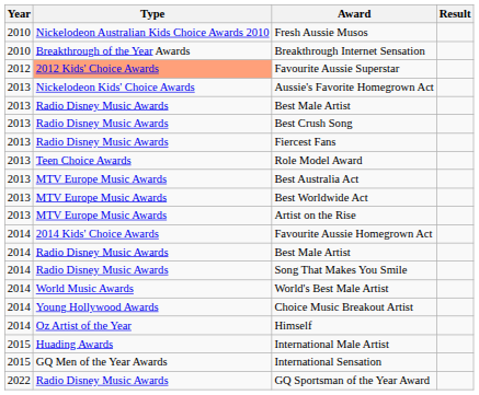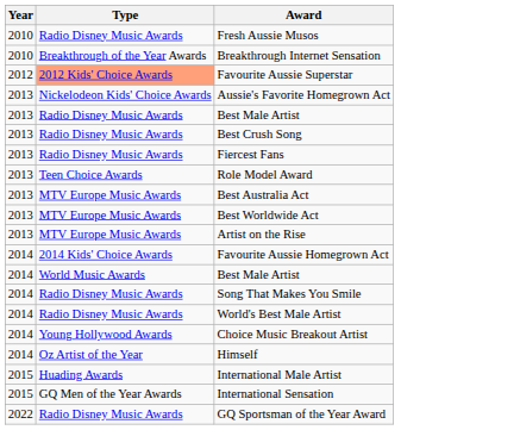 <table class="wikitable sortable">
 <tr>
 <th>Year</th>
 <th>Type</th>
 <th>Award</th>
-<th>Result</th>
 </tr>
 <tr>
 <td>2010</td>
-<td><a href='#'>Nickelodeon Australian Kids Choice Awards 2010</a></td>
+<td><a href='#'>Radio Disney Music Awards</a></td>
 <td>Fresh Aussie Musos</td>
-<td></td>
 </tr>
 <tr>
 <td>2010</td>
 <td><a href='#'>Breakthrough of the Year</a> Awards</td>
 <td>Breakthrough Internet Sensation</td>
-<td></td>
 </tr>
 <tr>
 <td>2012</td>
 <td style="background: lightsalmon;"><a href='#'>2012 Kids' Choice Awards</a></td>
 <td>Favourite Aussie Superstar</td>
-<td></td>
 </tr>
 <tr>
 <td>2013</td>
 <td><a href='#'>Nickelodeon Kids' Choice Awards</a></td>
 <td>Aussie's Favorite Homegrown Act</td>
-<td></td>
 </tr>
 <tr>
 <td>2013</td>
 <td><a href='#'>Radio Disney Music Awards</a></td>
 <td>Best Male Artist</td>
-<td></td>
 </tr>
 <tr>
 <td>2013</td>
 <td><a href='#'>Radio Disney Music Awards</a></td>
 <td>Best Crush Song</td>
-<td></td>
 </tr>
 <tr>
 <td>2013</td>
 <td><a href='#'>Radio Disney Music Awards</a></td>
 <td>Fiercest Fans</td>
-<td></td>
 </tr>
 <tr>
 <td>2013</td>
 <td><a href='#'>Teen Choice Awards</a></td>
 <td>Role Model Award</td>
-<td></td>
 </tr>
 <tr>
 <td>2013</td>
 <td><a href='#'>MTV Europe Music Awards</a></td>
 <td>Best Australia Act</td>
-<td></td>
 </tr>
 <tr>
 <td>2013</td>
 <td><a href='#'>MTV Europe Music Awards</a></td>
 <td>Best Worldwide Act</td>
-<td></td>
 </tr>
 <tr>
 <td>2013</td>
 <td><a href='#'>MTV Europe Music Awards</a></td>
 <td>Artist on the Rise</td>
-<td></td>
 </tr>
 <tr>
 <td>2014</td>
 <td><a href='#'>2014 Kids' Choice Awards</a></td>
 <td>Favourite Aussie Homegrown Act</td>
-<td></td>
 </tr>
 <tr>
 <td>2014</td>
-<td><a href='#'>Radio Disney Music Awards</a></td>
+<td><a href='#'>World Music Awards</a></td>
 <td>Best Male Artist</td>
-<td></td>
 </tr>
 <tr>
 <td>2014</td>
 <td><a href='#'>Radio Disney Music Awards</a></td>
 <td>Song That Makes You Smile</td>
-<td></td>
 </tr>
 <tr>
 <td>2014</td>
-<td><a href='#'>World Music Awards</a></td>
+<td><a href='#'>Radio Disney Music Awards</a></td>
 <td>World's Best Male Artist</td>
-<td></td>
 </tr>
 <tr>
 <td>2014</td>
 <td><a href='#'>Young Hollywood Awards</a></td>
 <td>Choice Music Breakout Artist</td>
-<td></td>
 </tr>
 <tr>
 <td>2014</td>
 <td><a href='#'>Oz Artist of the Year</a></td>
 <td>Himself</td>
-<td></td>
 </tr>
 <tr>
 <td>2015</td>
 <td><a href='#'>Huading Awards</a></td>
 <td>International Male Artist</td>
-<td></td>
 </tr>
 <tr>
 <td>2015</td>
 <td>GQ Men of the Year Awards</td>
 <td>International Sensation</td>
-<td></td>
 </tr>
 <tr>
 <td>2022</td>
 <td><a href='#'>Radio Disney Music Awards</a></td>
 <td>GQ Sportsman of the Year Award</td>
-<td></td>
 </tr>
 </table>
